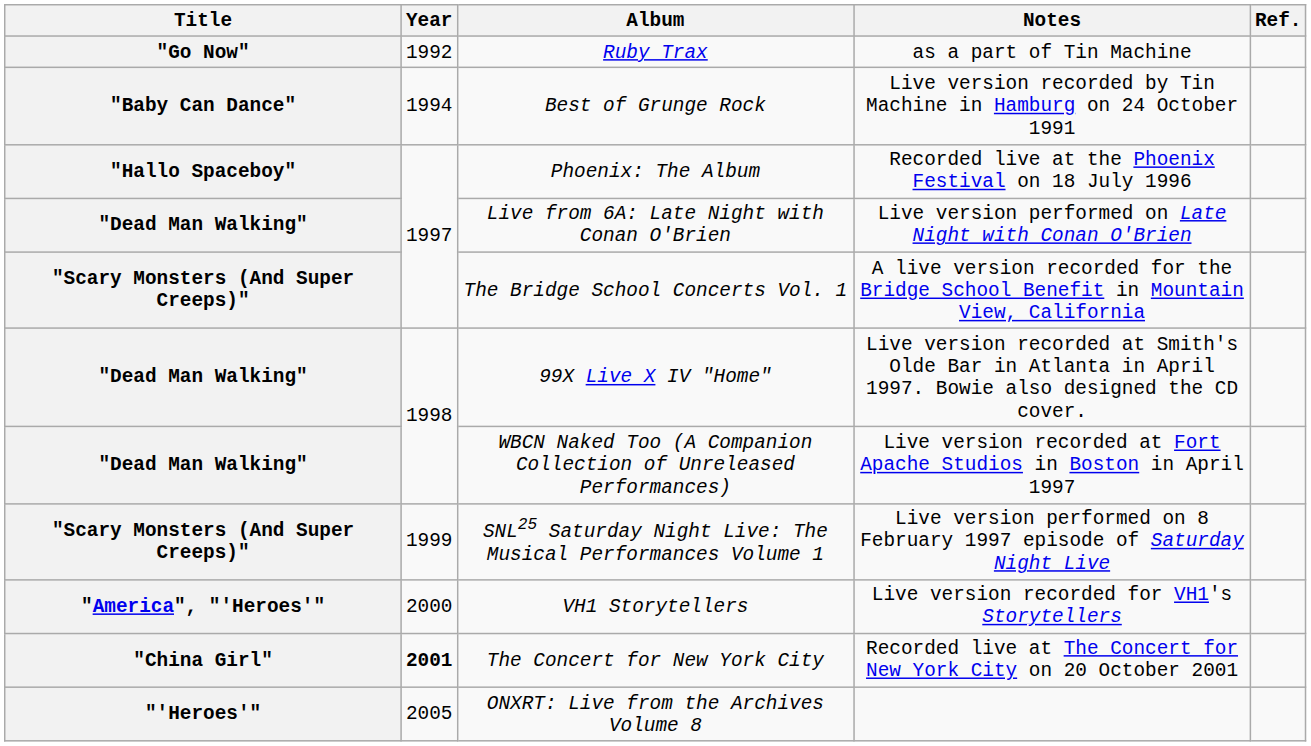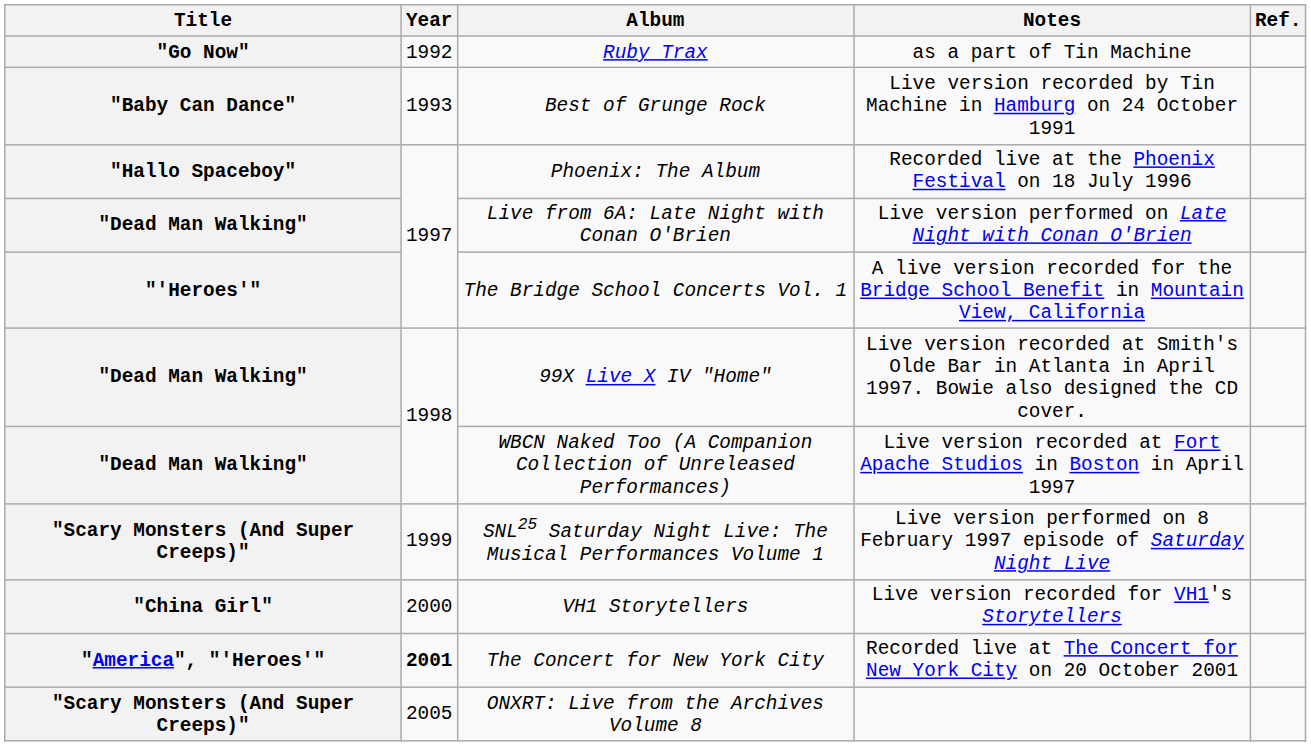 <table class="wikitable plainrowheaders" style="text-align:center;">
 <tr>
 <th rowspan="1" scope="col" style="width:20em;">Title</th>
 <th scope="col" rowspan="1" style="width:1em;">Year</th>
 <th rowspan="1" scope="col" style="width:20em;">Album</th>
 <th rowspan="1" scope="col" style="width:20em;">Notes</th>
 <th scope="col" rowspan="1" style="width:1em;">Ref.</th>
 </tr>
 <tr>
 <th scope="row">"Go Now"</th>
 <td>1992</td>
 <td><em><a href='#'>Ruby Trax</a></em></td>
 <td>as a part of Tin Machine</td>
 <td></td>
 </tr>
 <tr>
 <th scope="row">"Baby Can Dance"</th>
-<td>1994</td>
+<td>1993</td>
 <td><em>Best of Grunge Rock</em></td>
 <td>Live version recorded by Tin Machine in <a href='#'>Hamburg</a> on 24 October 1991</td>
 <td></td>
 </tr>
 <tr>
 <th scope="row">"Hallo Spaceboy"</th>
 <td rowspan="3">1997</td>
 <td><em>Phoenix: The Album</em></td>
 <td>Recorded live at the <a href='#'>Phoenix Festival</a> on 18 July 1996</td>
 <td></td>
 </tr>
 <tr>
 <th scope="row">"Dead Man Walking"</th>
 <td><em>Live from 6A: Late Night with Conan O'Brien</em></td>
 <td>Live version performed on <em><a href='#'>Late Night with Conan O'Brien</a></em></td>
 <td></td>
 </tr>
 <tr>
-<th scope="row">"Scary Monsters (And Super Creeps)"</th>
+<th scope="row">"'Heroes'"</th>
 <td><em>The Bridge School Concerts Vol. 1</em></td>
 <td>A live version recorded for the <a href='#'>Bridge School Benefit</a> in <a href='#'>Mountain View, California</a></td>
 <td></td>
 </tr>
 <tr>
 <th scope="row">"Dead Man Walking"</th>
 <td rowspan="2">1998</td>
 <td><em>99X <a href='#'>Live X</a> IV "Home"</em></td>
 <td>Live version recorded at Smith's Olde Bar in Atlanta in April 1997. Bowie also designed the CD cover.</td>
 <td></td>
 </tr>
 <tr>
 <th scope="row">"Dead Man Walking"</th>
 <td><em>WBCN Naked Too (A Companion Collection of Unreleased Performances)</em></td>
 <td>Live version recorded at <a href='#'>Fort Apache Studios</a> in <a href='#'>Boston</a> in April 1997</td>
 <td></td>
 </tr>
 <tr>
 <th scope="row">"Scary Monsters (And Super Creeps)"</th>
 <td>1999</td>
 <td><em>SNL<sup>25</sup> Saturday Night Live: The Musical Performances Volume 1</em></td>
 <td>Live version performed on 8 February 1997 episode of <em><a href='#'>Saturday Night Live</a></em></td>
 <td></td>
 </tr>
 <tr>
-<th scope="row">"<a href='#'>America</a>", "'Heroes'"</th>
+<th scope="row">"China Girl"</th>
 <td>2000</td>
 <td><em>VH1 Storytellers</em></td>
 <td>Live version recorded for <a href='#'>VH1</a>'s <em><a href='#'>Storytellers</a></em></td>
 <td></td>
 </tr>
 <tr>
-<th scope="row">"China Girl"</th>
+<th scope="row">"<a href='#'>America</a>", "'Heroes'"</th>
 <td><strong>2001</strong></td>
 <td><em>The Concert for New York City</em></td>
 <td>Recorded live at <a href='#'>The Concert for New York City</a> on 20 October 2001</td>
 <td><br></td>
 </tr>
 <tr>
-<th scope="row">"'Heroes'"</th>
+<th scope="row">"Scary Monsters (And Super Creeps)"</th>
 <td>2005</td>
 <td><em>ONXRT: Live from the Archives Volume 8</em></td>
 <td></td>
 <td></td>
 </tr>
 </table>
